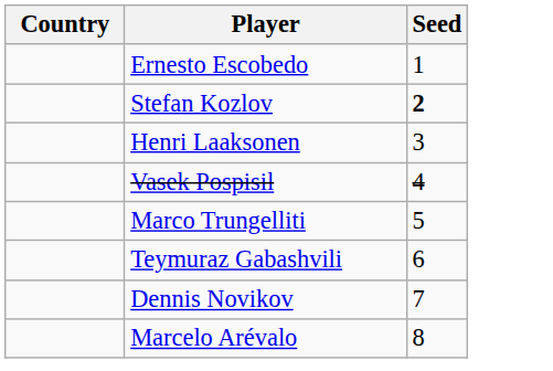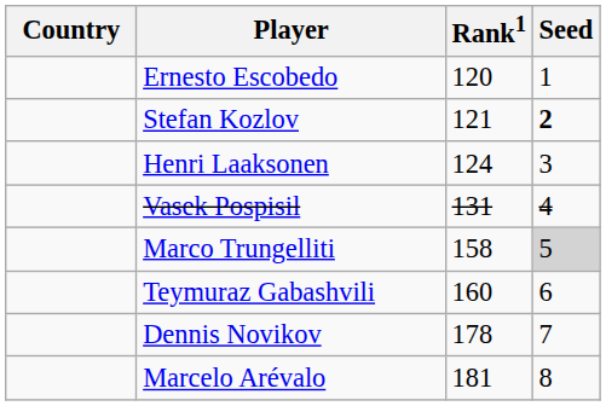 <table class="sortable wikitable">
 <tr>
 <th width="70">Country</th>
 <th width="175">Player</th>
+<th>Rank<sup>1</sup></th>
 <th>Seed</th>
 </tr>
 <tr>
 <td></td>
 <td><a href='#'>Ernesto Escobedo</a></td>
+<td>120</td>
 <td>1</td>
 </tr>
 <tr>
 <td></td>
 <td><a href='#'>Stefan Kozlov</a></td>
+<td>121</td>
 <td><strong>2</strong></td>
 </tr>
 <tr>
 <td></td>
 <td><a href='#'>Henri Laaksonen</a></td>
+<td>124</td>
 <td>3</td>
 </tr>
 <tr>
 <td><s></s></td>
 <td><s><a href='#'>Vasek Pospisil</a></s></td>
+<td><s>131</s></td>
 <td><s>4</s></td>
 </tr>
 <tr>
 <td></td>
 <td><a href='#'>Marco Trungelliti</a></td>
-<td>5</td>
+<td>158</td>
+<td style="background: lightgrey;">5</td>
 </tr>
 <tr>
 <td></td>
 <td><a href='#'>Teymuraz Gabashvili</a></td>
+<td>160</td>
 <td>6</td>
 </tr>
 <tr>
 <td></td>
 <td><a href='#'>Dennis Novikov</a></td>
+<td>178</td>
 <td>7</td>
 </tr>
 <tr>
 <td></td>
 <td><a href='#'>Marcelo Arévalo</a></td>
+<td>181</td>
 <td>8</td>
 </tr>
 </table>
